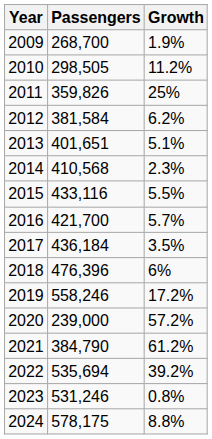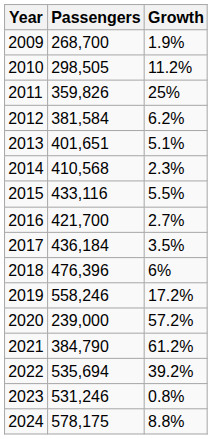 <table class="wikitable" style="font-size: 95%">
 <tr>
 <th>Year</th>
 <th>Passengers</th>
 <th>Growth</th>
 </tr>
 <tr>
 <td>2009</td>
 <td>268,700</td>
 <td>1.9%</td>
 </tr>
 <tr>
 <td>2010</td>
 <td>298,505</td>
 <td>11.2%</td>
 </tr>
 <tr>
 <td>2011</td>
 <td>359,826</td>
 <td>25%</td>
 </tr>
 <tr>
 <td>2012</td>
 <td>381,584</td>
 <td>6.2%</td>
 </tr>
 <tr>
 <td>2013</td>
 <td>401,651</td>
 <td>5.1%</td>
 </tr>
 <tr>
 <td>2014</td>
 <td>410,568</td>
 <td>2.3%</td>
 </tr>
 <tr>
 <td>2015</td>
 <td>433,116</td>
 <td>5.5%</td>
 </tr>
 <tr>
 <td>2016</td>
 <td>421,700</td>
-<td>5.7%</td>
+<td>2.7%</td>
 </tr>
 <tr>
 <td>2017</td>
 <td>436,184</td>
 <td>3.5%</td>
 </tr>
 <tr>
 <td>2018</td>
 <td>476,396</td>
 <td>  6%</td>
 </tr>
 <tr>
 <td>2019</td>
 <td>558,246</td>
 <td>17.2%</td>
 </tr>
 <tr>
 <td>2020</td>
 <td>239,000</td>
 <td>  57.2%</td>
 </tr>
 <tr>
 <td>2021</td>
 <td>384,790</td>
 <td>  61.2%</td>
 </tr>
 <tr>
 <td>2022</td>
 <td>535,694</td>
 <td>  39.2%</td>
 </tr>
 <tr>
 <td>2023</td>
 <td>531,246</td>
 <td>  0.8%</td>
 </tr>
 <tr>
 <td>2024</td>
 <td>578,175</td>
 <td>  8.8%</td>
 </tr>
 </table>
